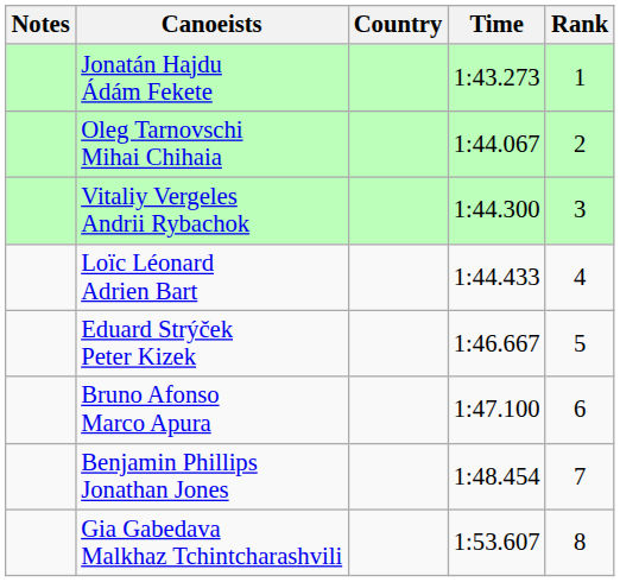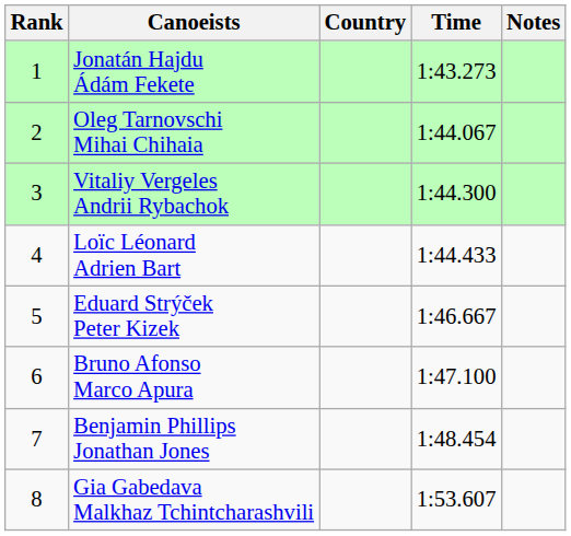 <table class="wikitable" style="text-align:center">
 <tr>
-<th>Notes</th>
+<th>Rank</th>
 <th>Canoeists</th>
 <th>Country</th>
 <th>Time</th>
-<th>Rank</th>
+<th>Notes</th>
 </tr>
 <tr bgcolor=bbffbb>
-<td></td>
+<td>1</td>
 <td align=left><a href='#'>Jonatán Hajdu</a><br><a href='#'>Ádám Fekete</a></td>
 <td align=left></td>
 <td>1:43.273</td>
-<td>1</td>
+<td></td>
 </tr>
 <tr bgcolor=bbffbb>
-<td></td>
+<td>2</td>
 <td align=left><a href='#'>Oleg Tarnovschi</a><br><a href='#'>Mihai Chihaia</a></td>
 <td align=left></td>
 <td>1:44.067</td>
-<td>2</td>
+<td></td>
 </tr>
 <tr bgcolor=bbffbb>
-<td></td>
+<td>3</td>
 <td align=left><a href='#'>Vitaliy Vergeles</a><br><a href='#'>Andrii Rybachok</a></td>
 <td align=left></td>
 <td>1:44.300</td>
-<td>3</td>
+<td></td>
 </tr>
 <tr>
-<td></td>
+<td>4</td>
 <td align=left><a href='#'>Loïc Léonard</a><br><a href='#'>Adrien Bart</a></td>
 <td align=left></td>
 <td>1:44.433</td>
-<td>4</td>
+<td></td>
 </tr>
 <tr>
-<td></td>
+<td>5</td>
 <td align=left><a href='#'>Eduard Strýček</a><br><a href='#'>Peter Kizek</a></td>
 <td align=left></td>
 <td>1:46.667</td>
-<td>5</td>
+<td></td>
 </tr>
 <tr>
-<td></td>
+<td>6</td>
 <td align=left><a href='#'>Bruno Afonso</a><br><a href='#'>Marco Apura</a></td>
 <td align=left></td>
 <td>1:47.100</td>
-<td>6</td>
+<td></td>
 </tr>
 <tr>
-<td></td>
+<td>7</td>
 <td align=left><a href='#'>Benjamin Phillips</a><br><a href='#'>Jonathan Jones</a></td>
 <td align=left></td>
 <td>1:48.454</td>
-<td>7</td>
+<td></td>
 </tr>
 <tr>
-<td></td>
+<td>8</td>
 <td align=left><a href='#'>Gia Gabedava</a><br><a href='#'>Malkhaz Tchintcharashvili</a></td>
 <td align=left></td>
 <td>1:53.607</td>
-<td>8</td>
+<td></td>
 </tr>
 </table>
